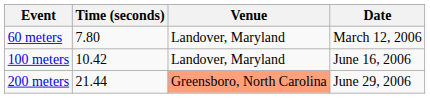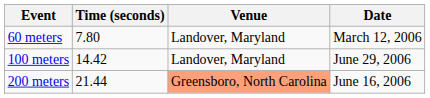 <table class="wikitable">
 <tr>
 <th>Event</th>
 <th>Time (seconds)</th>
 <th>Venue</th>
 <th>Date</th>
 </tr>
 <tr>
 <td><a href='#'>60 meters</a></td>
 <td>7.80</td>
 <td>Landover, Maryland</td>
 <td>March 12, 2006</td>
 </tr>
 <tr>
 <td><a href='#'>100 meters</a></td>
-<td>10.42</td>
+<td>14.42</td>
 <td>Landover, Maryland</td>
-<td>June 16, 2006</td>
+<td>June 29, 2006</td>
 </tr>
 <tr>
 <td><a href='#'>200 meters</a></td>
 <td>21.44</td>
 <td style="background: lightsalmon;">Greensboro, North Carolina</td>
-<td>June 29, 2006</td>
+<td>June 16, 2006</td>
 </tr>
 </table>
